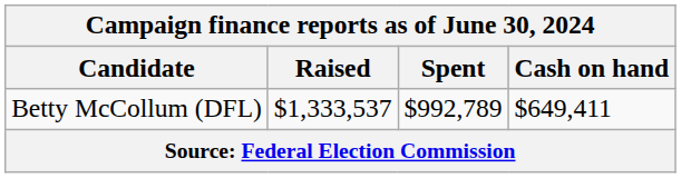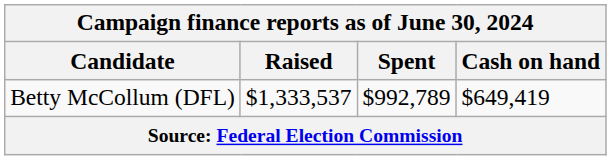 <table class="wikitable sortable">
 <tr>
 <th colspan=4>Campaign finance reports as of June 30, 2024</th>
 </tr>
 <tr style="text-align:center;">
 <th>Candidate</th>
 <th>Raised</th>
 <th>Spent</th>
 <th>Cash on hand</th>
 </tr>
 <tr>
 <td>Betty McCollum (DFL)</td>
 <td>$1,333,537</td>
 <td>$992,789</td>
-<td>$649,411</td>
+<td>$649,419</td>
 </tr>
 <tr>
 <th colspan="4"><small>Source: <a href='#'>Federal Election Commission</a></small></th>
 </tr>
 </table>
